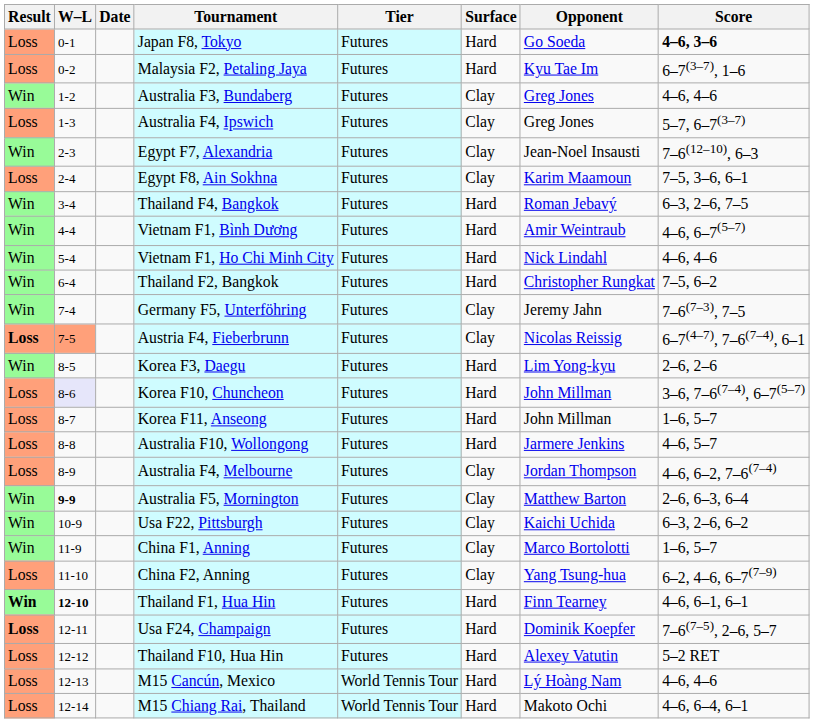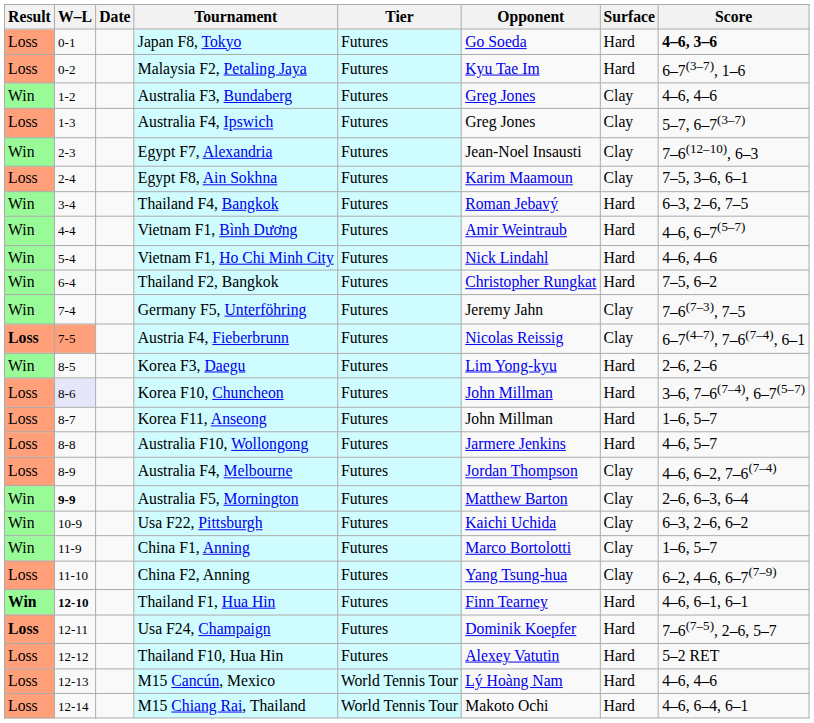 <table class="sortable wikitable">
 <tr>
 <th>Result</th>
 <th class="unsortable">W–L</th>
 <th>Date</th>
 <th>Tournament</th>
 <th>Tier</th>
+<th>Opponent</th>
 <th>Surface</th>
-<th>Opponent</th>
 <th class="unsortable">Score</th>
 </tr>
 <tr>
 <td bgcolor="FFA07A">Loss</td>
 <td><small>0-1</small></td>
 <td></td>
 <td style="background:#cffcff;">Japan F8, <a href='#'>Tokyo</a></td>
 <td style="background:#cffcff;">Futures</td>
+<td> <a href='#'>Go Soeda</a></td>
 <td>Hard</td>
-<td> <a href='#'>Go Soeda</a></td>
 <td><strong>4–6, 3–6</strong></td>
 </tr>
 <tr>
 <td bgcolor="FFA07A">Loss</td>
 <td><small>0-2</small></td>
 <td></td>
 <td style="background:#cffcff;">Malaysia F2, <a href='#'>Petaling Jaya</a></td>
 <td style="background:#cffcff;">Futures</td>
+<td> <a href='#'>Kyu Tae Im</a></td>
 <td>Hard</td>
-<td> <a href='#'>Kyu Tae Im</a></td>
 <td>6–7<sup>(3–7)</sup>, 1–6</td>
 </tr>
 <tr>
 <td bgcolor=98FB98>Win</td>
 <td><small>1-2</small></td>
 <td></td>
 <td style="background:#cffcff;">Australia F3, <a href='#'>Bundaberg</a></td>
 <td style="background:#cffcff;">Futures</td>
+<td> <a href='#'>Greg Jones</a></td>
 <td>Clay</td>
-<td> <a href='#'>Greg Jones</a></td>
 <td>4–6, 4–6</td>
 </tr>
 <tr>
 <td bgcolor="FFA07A">Loss</td>
 <td><small>1-3</small></td>
 <td></td>
 <td style="background:#cffcff;">Australia F4, <a href='#'>Ipswich</a></td>
 <td style="background:#cffcff;">Futures</td>
+<td> Greg Jones</td>
 <td>Clay</td>
-<td> Greg Jones</td>
 <td>5–7, 6–7<sup>(3–7)</sup></td>
 </tr>
 <tr>
 <td bgcolor=98FB98>Win</td>
 <td><small>2-3</small></td>
 <td></td>
 <td style="background:#cffcff;">Egypt F7, <a href='#'>Alexandria</a></td>
 <td style="background:#cffcff;">Futures</td>
+<td> Jean-Noel Insausti</td>
 <td>Clay</td>
-<td> Jean-Noel Insausti</td>
 <td>7–6<sup>(12–10)</sup>, 6–3</td>
 </tr>
 <tr>
 <td bgcolor="FFA07A">Loss</td>
 <td><small>2-4</small></td>
 <td></td>
 <td style="background:#cffcff;">Egypt F8, <a href='#'>Ain Sokhna</a></td>
 <td style="background:#cffcff;">Futures</td>
+<td> <a href='#'>Karim Maamoun</a></td>
 <td>Clay</td>
-<td> <a href='#'>Karim Maamoun</a></td>
 <td>7–5, 3–6, 6–1</td>
 </tr>
 <tr>
 <td bgcolor=98FB98>Win</td>
 <td><small>3-4</small></td>
 <td></td>
 <td style="background:#cffcff;">Thailand F4, <a href='#'>Bangkok</a></td>
 <td style="background:#cffcff;">Futures</td>
+<td> <a href='#'>Roman Jebavý</a></td>
 <td>Hard</td>
-<td> <a href='#'>Roman Jebavý</a></td>
 <td>6–3, 2–6, 7–5</td>
 </tr>
 <tr>
 <td bgcolor=98FB98>Win</td>
 <td><small>4-4</small></td>
 <td></td>
 <td style="background:#cffcff;">Vietnam F1, <a href='#'>Bình Dương</a></td>
 <td style="background:#cffcff;">Futures</td>
+<td> <a href='#'>Amir Weintraub</a></td>
 <td>Hard</td>
-<td> <a href='#'>Amir Weintraub</a></td>
 <td>4–6, 6–7<sup>(5–7)</sup></td>
 </tr>
 <tr>
 <td bgcolor=98FB98>Win</td>
 <td><small>5-4</small></td>
 <td></td>
 <td style="background:#cffcff;">Vietnam F1, <a href='#'>Ho Chi Minh City</a></td>
 <td style="background:#cffcff;">Futures</td>
+<td> <a href='#'>Nick Lindahl</a></td>
 <td>Hard</td>
-<td> <a href='#'>Nick Lindahl</a></td>
 <td>4–6, 4–6</td>
 </tr>
 <tr>
 <td bgcolor=98FB98>Win</td>
 <td><small>6-4</small></td>
 <td></td>
 <td style="background:#cffcff;">Thailand F2, Bangkok</td>
 <td style="background:#cffcff;">Futures</td>
+<td> <a href='#'>Christopher Rungkat</a></td>
 <td>Hard</td>
-<td> <a href='#'>Christopher Rungkat</a></td>
 <td>7–5, 6–2</td>
 </tr>
 <tr>
 <td bgcolor=98FB98>Win</td>
 <td><small>7-4</small></td>
 <td></td>
 <td style="background:#cffcff;">Germany F5, <a href='#'>Unterföhring</a></td>
 <td style="background:#cffcff;">Futures</td>
+<td> Jeremy Jahn</td>
 <td>Clay</td>
-<td> Jeremy Jahn</td>
 <td>7–6<sup>(7–3)</sup>, 7–5</td>
 </tr>
 <tr>
 <td bgcolor="FFA07A"><strong>Loss</strong></td>
 <td style="background: lightsalmon;"><small>7-5</small></td>
 <td></td>
 <td style="background:#cffcff;">Austria F4, <a href='#'>Fieberbrunn</a></td>
 <td style="background:#cffcff;">Futures</td>
+<td> <a href='#'>Nicolas Reissig</a></td>
 <td>Clay</td>
-<td> <a href='#'>Nicolas Reissig</a></td>
 <td>6–7<sup>(4–7)</sup>, 7–6<sup>(7–4)</sup>, 6–1</td>
 </tr>
 <tr>
 <td bgcolor=98FB98>Win</td>
 <td><small>8-5</small></td>
 <td></td>
 <td style="background:#cffcff;">Korea F3, <a href='#'>Daegu</a></td>
 <td style="background:#cffcff;">Futures</td>
+<td> <a href='#'>Lim Yong-kyu</a></td>
 <td>Hard</td>
-<td> <a href='#'>Lim Yong-kyu</a></td>
 <td>2–6, 2–6</td>
 </tr>
 <tr>
 <td bgcolor="FFA07A">Loss</td>
 <td style="background: lavender;"><small>8-6</small></td>
 <td></td>
 <td style="background:#cffcff;">Korea F10, <a href='#'>Chuncheon</a></td>
 <td style="background:#cffcff;">Futures</td>
+<td> <a href='#'>John Millman</a></td>
 <td>Hard</td>
-<td> <a href='#'>John Millman</a></td>
 <td>3–6, 7–6<sup>(7–4)</sup>, 6–7<sup>(5–7)</sup></td>
 </tr>
 <tr>
 <td bgcolor="FFA07A">Loss</td>
 <td><small>8-7</small></td>
 <td></td>
 <td style="background:#cffcff;">Korea F11, <a href='#'>Anseong</a></td>
 <td style="background:#cffcff;">Futures</td>
+<td> John Millman</td>
 <td>Hard</td>
-<td> John Millman</td>
 <td>1–6, 5–7</td>
 </tr>
 <tr>
 <td bgcolor="FFA07A">Loss</td>
 <td><small>8-8</small></td>
 <td></td>
 <td style="background:#cffcff;">Australia F10, <a href='#'>Wollongong</a></td>
 <td style="background:#cffcff;">Futures</td>
+<td> <a href='#'>Jarmere Jenkins</a></td>
 <td>Hard</td>
-<td> <a href='#'>Jarmere Jenkins</a></td>
 <td>4–6, 5–7</td>
 </tr>
 <tr>
 <td bgcolor="FFA07A">Loss</td>
 <td><small>8-9</small></td>
 <td></td>
 <td style="background:#cffcff;">Australia F4, <a href='#'>Melbourne</a></td>
 <td style="background:#cffcff;">Futures</td>
+<td> <a href='#'>Jordan Thompson</a></td>
 <td>Clay</td>
-<td> <a href='#'>Jordan Thompson</a></td>
 <td>4–6, 6–2, 7–6<sup>(7–4)</sup></td>
 </tr>
 <tr>
 <td bgcolor=98FB98>Win</td>
 <td><strong><small>9-9</small></strong></td>
 <td></td>
 <td style="background:#cffcff;">Australia F5, <a href='#'>Mornington</a></td>
 <td style="background:#cffcff;">Futures</td>
+<td> <a href='#'>Matthew Barton</a></td>
 <td>Clay</td>
-<td> <a href='#'>Matthew Barton</a></td>
 <td>2–6, 6–3, 6–4</td>
 </tr>
 <tr>
 <td bgcolor=98FB98>Win</td>
 <td><small>10-9</small></td>
 <td></td>
 <td style="background:#cffcff;">Usa F22, <a href='#'>Pittsburgh</a></td>
 <td style="background:#cffcff;">Futures</td>
+<td> <a href='#'>Kaichi Uchida</a></td>
 <td>Clay</td>
-<td> <a href='#'>Kaichi Uchida</a></td>
 <td>6–3, 2–6, 6–2</td>
 </tr>
 <tr>
 <td bgcolor=98FB98>Win</td>
 <td><small>11-9</small></td>
 <td></td>
 <td style="background:#cffcff;">China F1, <a href='#'>Anning</a></td>
 <td style="background:#cffcff;">Futures</td>
+<td> <a href='#'>Marco Bortolotti</a></td>
 <td>Clay</td>
-<td> <a href='#'>Marco Bortolotti</a></td>
 <td>1–6, 5–7</td>
 </tr>
 <tr>
 <td bgcolor="FFA07A">Loss</td>
 <td><small>11-10</small></td>
 <td></td>
 <td style="background:#cffcff;">China F2, Anning</td>
 <td style="background:#cffcff;">Futures</td>
+<td> <a href='#'>Yang Tsung-hua</a></td>
 <td>Clay</td>
-<td> <a href='#'>Yang Tsung-hua</a></td>
 <td>6–2, 4–6, 6–7<sup>(7–9)</sup></td>
 </tr>
 <tr>
 <td bgcolor=98FB98><strong>Win</strong></td>
 <td><strong><small>12-10</small></strong></td>
 <td></td>
 <td style="background:#cffcff;">Thailand F1, <a href='#'>Hua Hin</a></td>
 <td style="background:#cffcff;">Futures</td>
+<td> <a href='#'>Finn Tearney</a></td>
 <td>Hard</td>
-<td> <a href='#'>Finn Tearney</a></td>
 <td>4–6, 6–1, 6–1</td>
 </tr>
 <tr>
 <td bgcolor="FFA07A"><strong>Loss</strong></td>
 <td><small>12-11</small></td>
 <td></td>
 <td style="background:#cffcff;">Usa F24, <a href='#'>Champaign</a></td>
 <td style="background:#cffcff;">Futures</td>
+<td> <a href='#'>Dominik Koepfer</a></td>
 <td>Hard</td>
-<td> <a href='#'>Dominik Koepfer</a></td>
 <td>7–6<sup>(7–5)</sup>, 2–6, 5–7</td>
 </tr>
 <tr>
 <td bgcolor="FFA07A">Loss</td>
 <td><small>12-12</small></td>
 <td></td>
 <td style="background:#cffcff;">Thailand F10, Hua Hin</td>
 <td style="background:#cffcff;">Futures</td>
+<td> <a href='#'>Alexey Vatutin</a></td>
 <td>Hard</td>
-<td> <a href='#'>Alexey Vatutin</a></td>
 <td>5–2 RET</td>
 </tr>
 <tr>
 <td bgcolor="FFA07A">Loss</td>
 <td><small>12-13</small></td>
 <td></td>
 <td style="background:#cffcff;">M15 <a href='#'>Cancún</a>, Mexico</td>
 <td style="background:#cffcff;">World Tennis Tour</td>
+<td> <a href='#'>Lý Hoàng Nam</a></td>
 <td>Hard</td>
-<td> <a href='#'>Lý Hoàng Nam</a></td>
 <td>4–6, 4–6</td>
 </tr>
 <tr>
 <td bgcolor="FFA07A">Loss</td>
 <td><small>12-14</small></td>
 <td></td>
 <td style="background:#cffcff;">M15 <a href='#'>Chiang Rai</a>, Thailand</td>
 <td style="background:#cffcff;">World Tennis Tour</td>
+<td> Makoto Ochi</td>
 <td>Hard</td>
-<td> Makoto Ochi</td>
 <td>4–6, 6–4, 6–1</td>
 </tr>
 </table>
